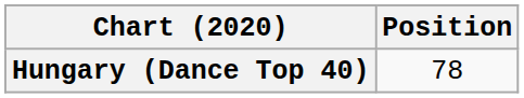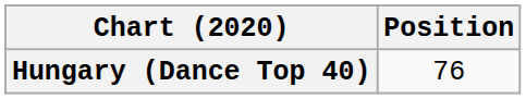 <table class="wikitable plainrowheaders" style="text-align:center">
 <tr>
 <th scope="col">Chart (2020)</th>
 <th scope="col">Position</th>
 </tr>
 <tr>
 <th scope="row">Hungary (Dance Top 40)</th>
-<td>78</td>
+<td>76</td>
 </tr>
 </table>
